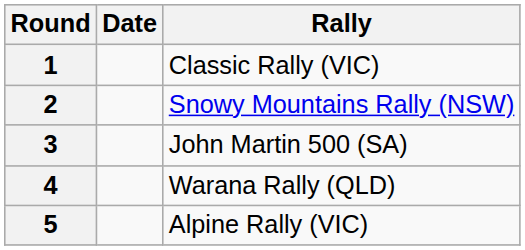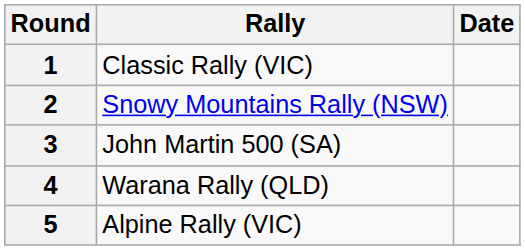 <table class="wikitable" border="1">
 <tr>
 <th>Round</th>
+<th>Rally</th>
 <th>Date</th>
-<th>Rally</th>
 </tr>
 <tr>
 <th>1</th>
+<td>Classic Rally (VIC)</td>
 <td></td>
-<td>Classic Rally (VIC)</td>
 </tr>
 <tr>
 <th>2</th>
+<td><a href='#'>Snowy Mountains Rally (NSW)</a></td>
 <td></td>
-<td><a href='#'>Snowy Mountains Rally (NSW)</a></td>
 </tr>
 <tr>
 <th>3</th>
+<td>John Martin 500 (SA)</td>
 <td></td>
-<td>John Martin 500 (SA)</td>
 </tr>
 <tr>
 <th>4</th>
+<td>Warana Rally (QLD)</td>
 <td></td>
-<td>Warana Rally (QLD)</td>
 </tr>
 <tr>
 <th>5</th>
+<td>Alpine Rally (VIC)</td>
 <td></td>
-<td>Alpine Rally (VIC)</td>
 </tr>
 </table>
